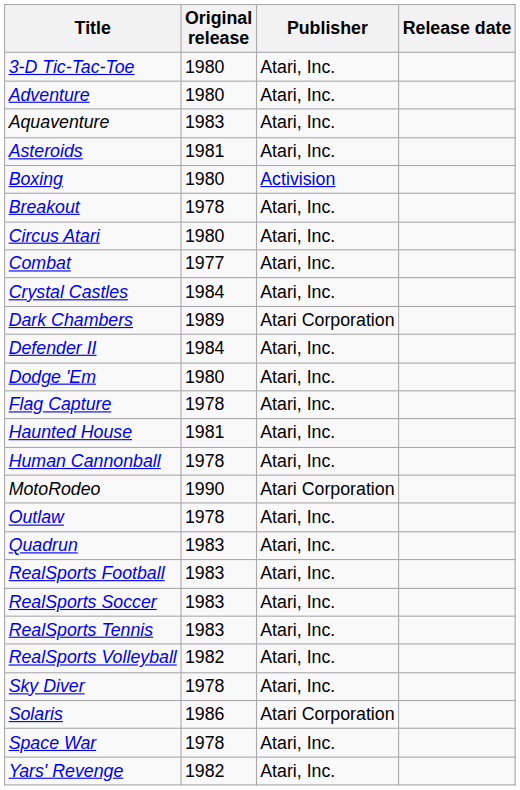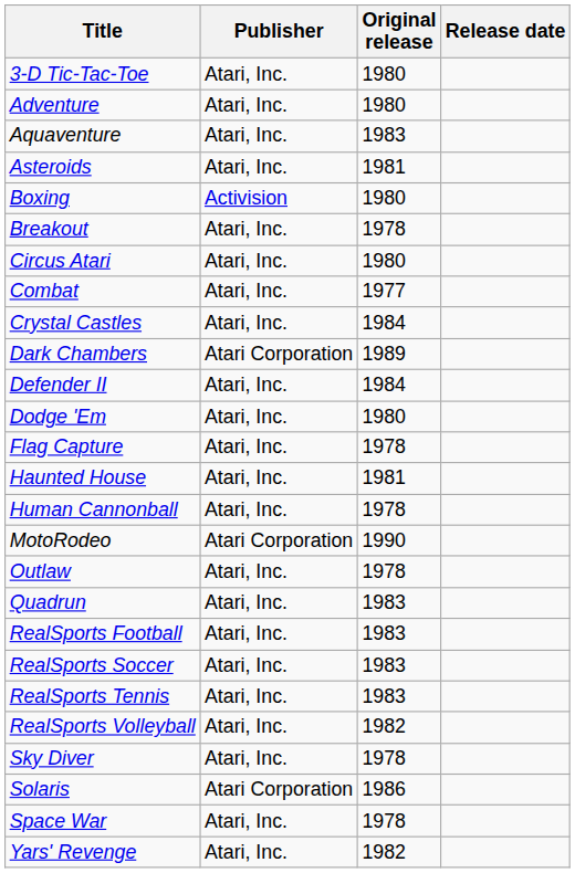 <table class="wikitable sortable" width="auto">
 <tr>
 <th>Title</th>
+<th>Publisher</th>
 <th>Original<br>release</th>
-<th>Publisher</th>
 <th>Release date</th>
 </tr>
 <tr>
 <td><em><a href='#'>3-D Tic-Tac-Toe</a></em></td>
+<td>Atari, Inc.</td>
 <td>1980</td>
-<td>Atari, Inc.</td>
 <td></td>
 </tr>
 <tr>
 <td><em><a href='#'>Adventure</a></em></td>
+<td>Atari, Inc.</td>
 <td>1980</td>
-<td>Atari, Inc.</td>
 <td></td>
 </tr>
 <tr>
 <td><em>Aquaventure</em></td>
+<td>Atari, Inc.</td>
 <td>1983</td>
-<td>Atari, Inc.</td>
 <td></td>
 </tr>
 <tr>
 <td><em><a href='#'>Asteroids</a></em></td>
+<td>Atari, Inc.</td>
 <td>1981</td>
-<td>Atari, Inc.</td>
 <td></td>
 </tr>
 <tr>
 <td><em><a href='#'>Boxing</a></em></td>
+<td><a href='#'>Activision</a></td>
 <td>1980</td>
-<td><a href='#'>Activision</a></td>
 <td></td>
 </tr>
 <tr>
 <td><em><a href='#'>Breakout</a></em></td>
+<td>Atari, Inc.</td>
 <td>1978</td>
-<td>Atari, Inc.</td>
 <td></td>
 </tr>
 <tr>
 <td><em><a href='#'>Circus Atari</a></em></td>
+<td>Atari, Inc.</td>
 <td>1980</td>
-<td>Atari, Inc.</td>
 <td><br></td>
 </tr>
 <tr>
 <td><em><a href='#'>Combat</a></em></td>
+<td>Atari, Inc.</td>
 <td>1977</td>
-<td>Atari, Inc.</td>
 <td></td>
 </tr>
 <tr>
 <td><em><a href='#'>Crystal Castles</a></em></td>
+<td>Atari, Inc.</td>
 <td>1984</td>
-<td>Atari, Inc.</td>
 <td></td>
 </tr>
 <tr>
 <td><em><a href='#'>Dark Chambers</a></em></td>
+<td>Atari Corporation</td>
 <td>1989</td>
-<td>Atari Corporation</td>
 <td></td>
 </tr>
 <tr>
 <td><em><a href='#'>Defender II</a></em></td>
+<td>Atari, Inc.</td>
 <td>1984</td>
-<td>Atari, Inc.</td>
 <td></td>
 </tr>
 <tr>
 <td><em><a href='#'>Dodge 'Em</a></em></td>
+<td>Atari, Inc.</td>
 <td>1980</td>
-<td>Atari, Inc.</td>
 <td></td>
 </tr>
 <tr>
 <td><em><a href='#'>Flag Capture</a></em></td>
+<td>Atari, Inc.</td>
 <td>1978</td>
-<td>Atari, Inc.</td>
 <td></td>
 </tr>
 <tr>
 <td><em><a href='#'>Haunted House</a></em></td>
+<td>Atari, Inc.</td>
 <td>1981</td>
-<td>Atari, Inc.</td>
 <td></td>
 </tr>
 <tr>
 <td><em><a href='#'>Human Cannonball</a></em></td>
+<td>Atari, Inc.</td>
 <td>1978</td>
-<td>Atari, Inc.</td>
 <td></td>
 </tr>
 <tr>
 <td><em>MotoRodeo</em></td>
+<td>Atari Corporation</td>
 <td>1990</td>
-<td>Atari Corporation</td>
 <td><br></td>
 </tr>
 <tr>
 <td><em><a href='#'>Outlaw</a></em></td>
+<td>Atari, Inc.</td>
 <td>1978</td>
-<td>Atari, Inc.</td>
 <td></td>
 </tr>
 <tr>
 <td><em><a href='#'>Quadrun</a></em></td>
+<td>Atari, Inc.</td>
 <td>1983</td>
-<td>Atari, Inc.</td>
 <td></td>
 </tr>
 <tr>
 <td><em><a href='#'>RealSports Football</a></em></td>
+<td>Atari, Inc.</td>
 <td>1983</td>
-<td>Atari, Inc.</td>
 <td></td>
 </tr>
 <tr>
 <td><em><a href='#'>RealSports Soccer</a></em></td>
+<td>Atari, Inc.</td>
 <td>1983</td>
-<td>Atari, Inc.</td>
 <td></td>
 </tr>
 <tr>
 <td><em><a href='#'>RealSports Tennis</a></em></td>
+<td>Atari, Inc.</td>
 <td>1983</td>
-<td>Atari, Inc.</td>
 <td></td>
 </tr>
 <tr>
 <td><em><a href='#'>RealSports Volleyball</a></em></td>
+<td>Atari, Inc.</td>
 <td>1982</td>
-<td>Atari, Inc.</td>
 <td></td>
 </tr>
 <tr>
 <td><em><a href='#'>Sky Diver</a></em></td>
+<td>Atari, Inc.</td>
 <td>1978</td>
-<td>Atari, Inc.</td>
 <td></td>
 </tr>
 <tr>
 <td><em><a href='#'>Solaris</a></em></td>
+<td>Atari Corporation</td>
 <td>1986</td>
-<td>Atari Corporation</td>
 <td><br></td>
 </tr>
 <tr>
 <td><em><a href='#'>Space War</a></em></td>
+<td>Atari, Inc.</td>
 <td>1978</td>
-<td>Atari, Inc.</td>
 <td></td>
 </tr>
 <tr>
 <td><em><a href='#'>Yars' Revenge</a></em></td>
+<td>Atari, Inc.</td>
 <td>1982</td>
-<td>Atari, Inc.</td>
 <td></td>
 </tr>
 </table>
